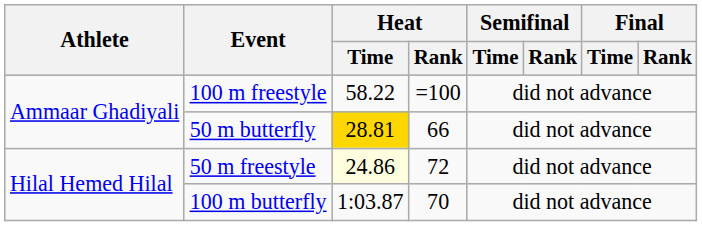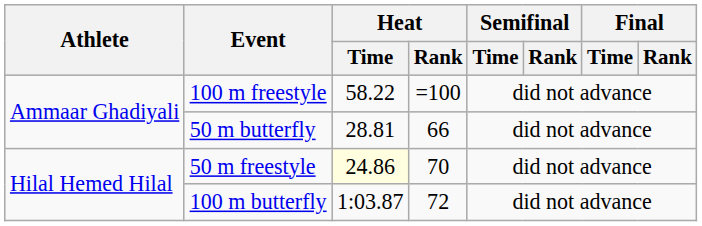 <table class=wikitable style="font-size:90%">
 <tr>
 <th rowspan="2">Athlete</th>
 <th rowspan="2">Event</th>
 <th colspan="2">Heat</th>
 <th colspan="2">Semifinal</th>
 <th colspan="2">Final</th>
 </tr>
 <tr style="font-size:95%">
 <th>Time</th>
 <th>Rank</th>
 <th>Time</th>
 <th>Rank</th>
 <th>Time</th>
 <th>Rank</th>
 </tr>
 <tr align=center>
 <td align=left rowspan=2><a href='#'>Ammaar Ghadiyali</a></td>
 <td align=left><a href='#'>100 m freestyle</a></td>
 <td>58.22</td>
 <td>=100</td>
 <td colspan=4>did not advance</td>
 </tr>
 <tr align=center>
 <td align=left><a href='#'>50 m butterfly</a></td>
-<td style="background: gold;">28.81</td>
+<td>28.81</td>
 <td>66</td>
 <td colspan=4>did not advance</td>
 </tr>
 <tr align=center>
 <td align=left rowspan=2><a href='#'>Hilal Hemed Hilal</a></td>
 <td align=left><a href='#'>50 m freestyle</a></td>
 <td style="background: lightyellow;">24.86</td>
-<td>72</td>
+<td>70</td>
 <td colspan=4>did not advance</td>
 </tr>
 <tr align=center>
 <td align=left><a href='#'>100 m butterfly</a></td>
 <td>1:03.87</td>
-<td>70</td>
+<td>72</td>
 <td colspan=4>did not advance</td>
 </tr>
 </table>
